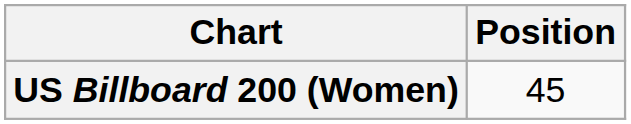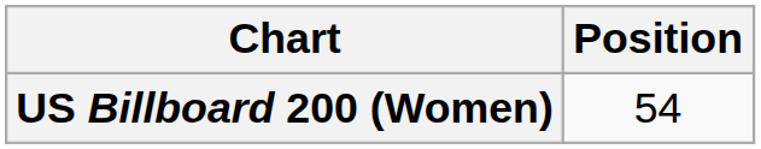 <table class="wikitable plainrowheaders" style="text-align:center">
 <tr>
 <th scope="col">Chart</th>
 <th scope="col">Position</th>
 </tr>
 <tr>
 <th scope="row">US <em>Billboard</em> 200 (Women)</th>
-<td>45</td>
+<td>54</td>
 </tr>
 </table>
